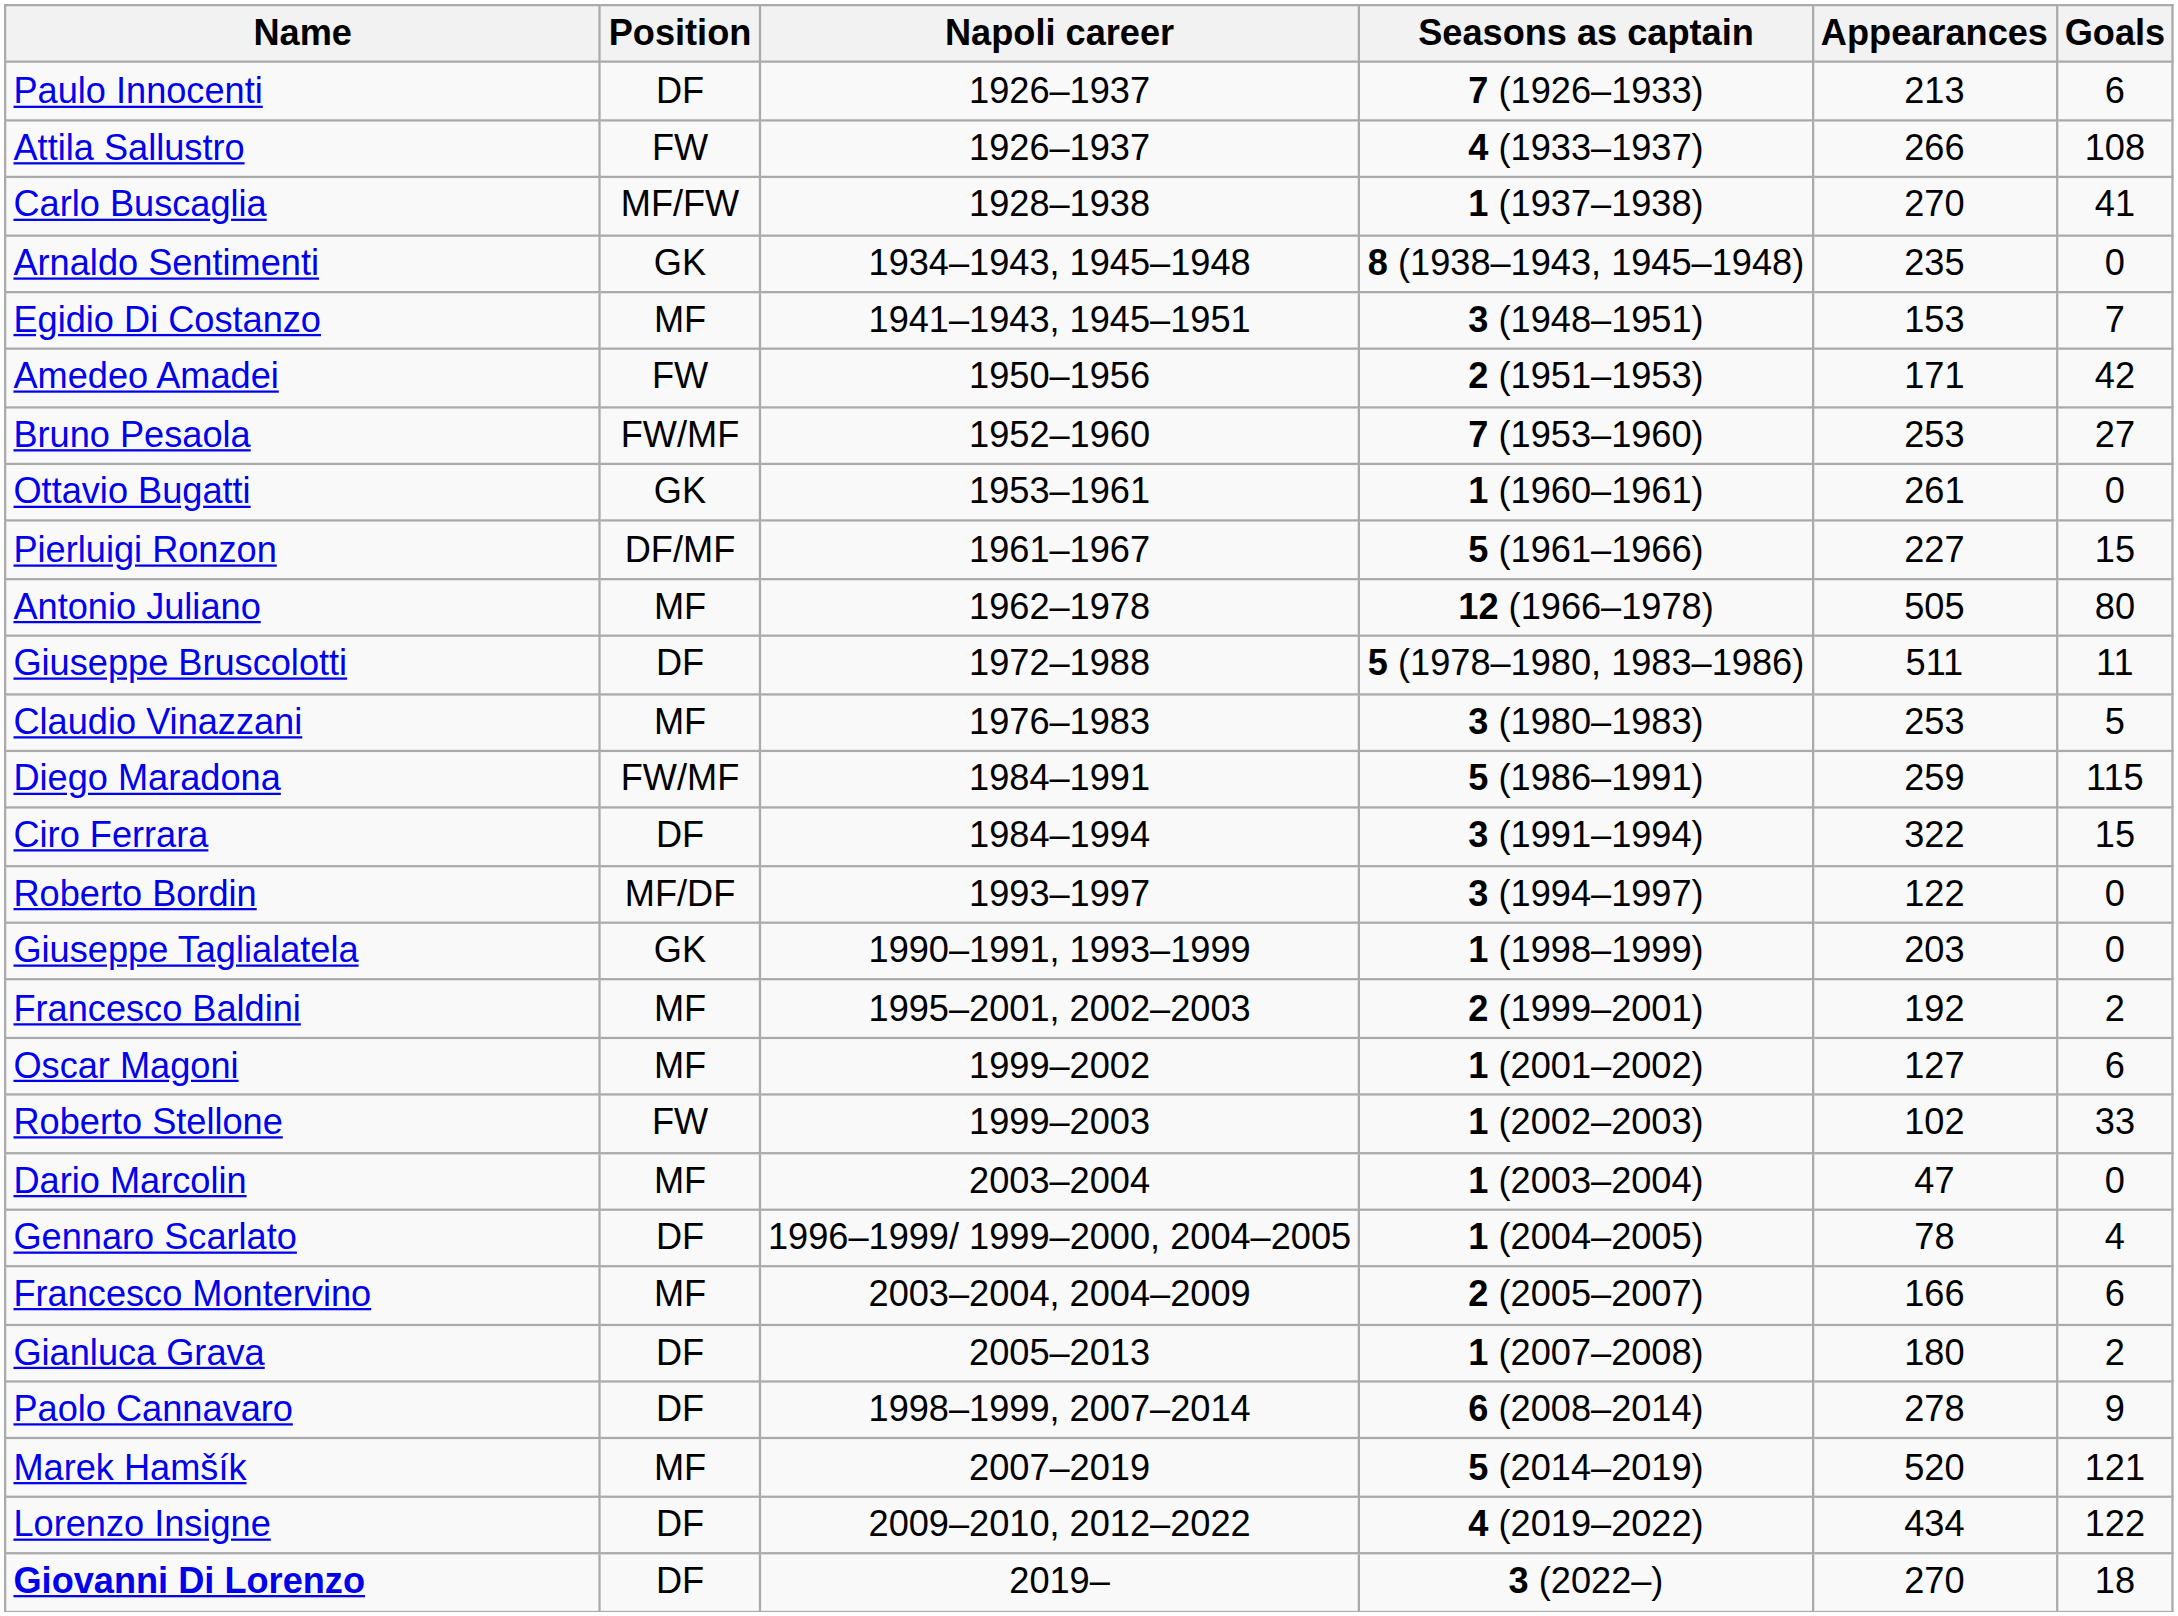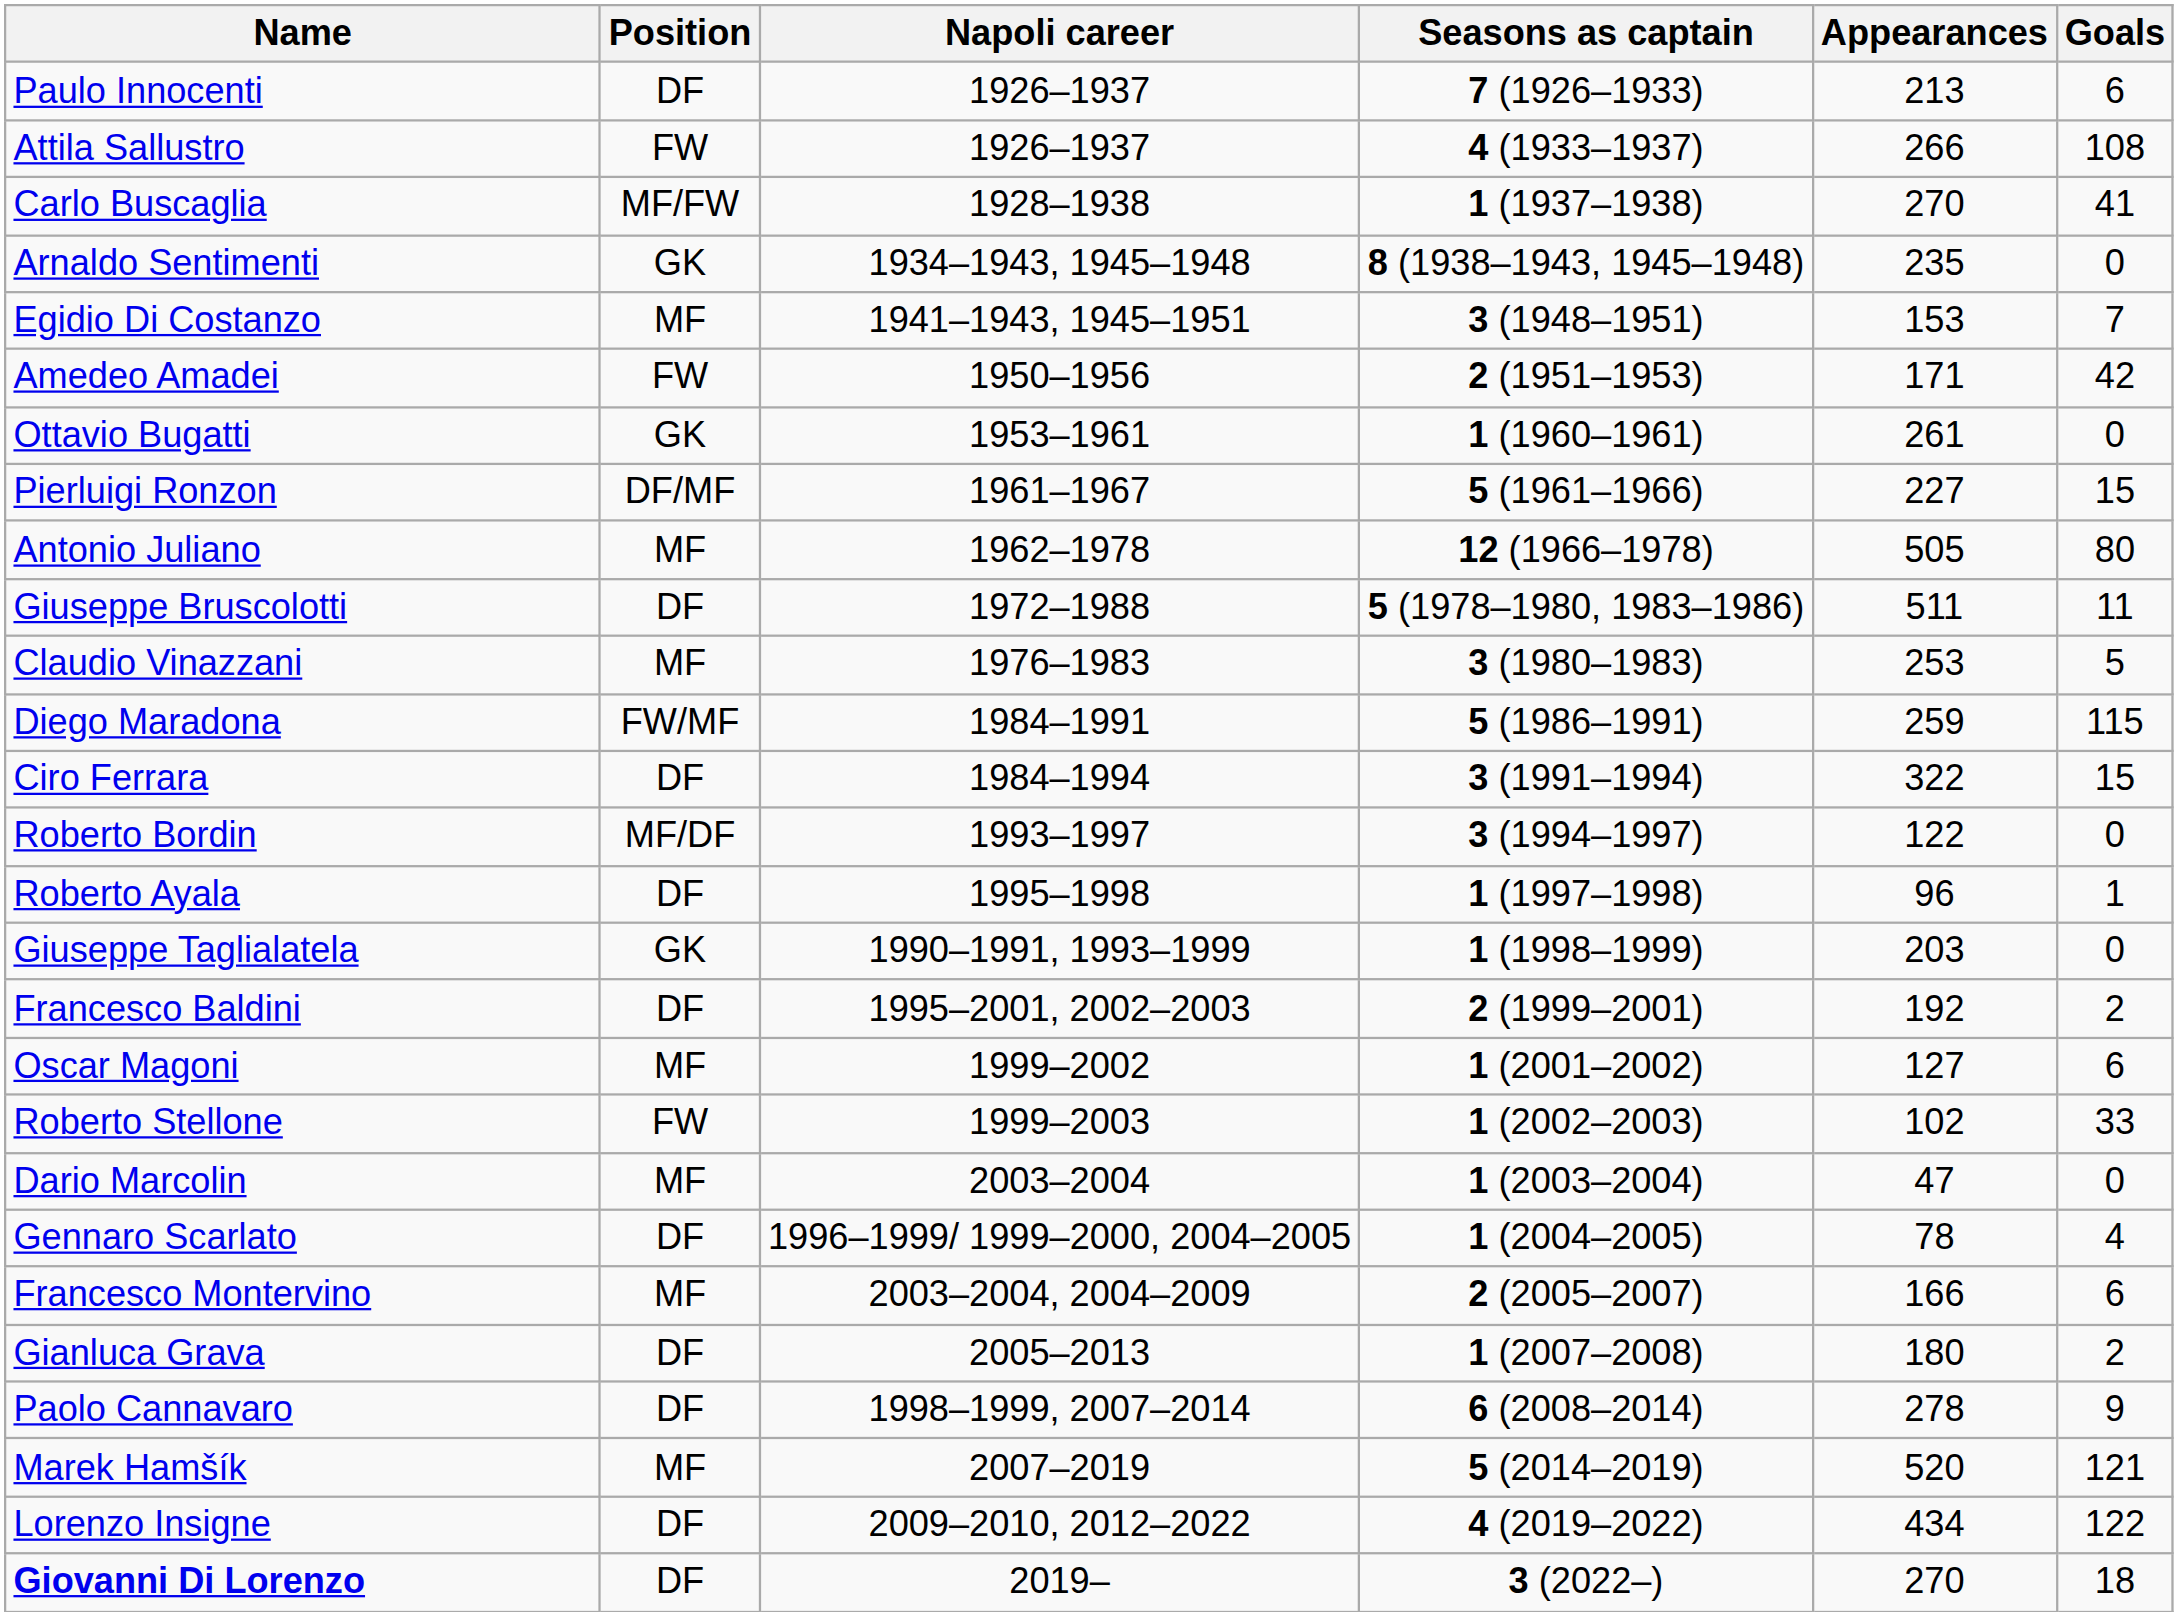 <table class="wikitable sortable" style="text-align:center">
 <tr>
 <th style="width:16em">Name</th>
 <th>Position</th>
 <th>Napoli career</th>
 <th>Seasons as captain</th>
 <th>Appearances</th>
 <th>Goals</th>
 </tr>
 <tr>
 <td align="left">  <a href='#'>Paulo Innocenti</a></td>
 <td>DF</td>
 <td>1926–1937</td>
 <td><strong>7</strong> (1926–1933)</td>
 <td>213</td>
 <td>6</td>
 </tr>
 <tr>
 <td align="left">  <a href='#'>Attila Sallustro</a></td>
 <td>FW</td>
 <td>1926–1937</td>
 <td><strong>4</strong> (1933–1937)</td>
 <td>266</td>
 <td>108</td>
 </tr>
 <tr>
 <td align="left"> <a href='#'>Carlo Buscaglia</a></td>
 <td>MF/FW</td>
 <td>1928–1938</td>
 <td><strong>1</strong> (1937–1938)</td>
 <td>270</td>
 <td>41</td>
 </tr>
 <tr>
 <td align="left"> <a href='#'>Arnaldo Sentimenti</a></td>
 <td>GK</td>
 <td>1934–1943, 1945–1948</td>
 <td><strong>8</strong> (1938–1943, 1945–1948)</td>
 <td>235</td>
 <td>0</td>
 </tr>
 <tr>
 <td align="left"> <a href='#'>Egidio Di Costanzo</a></td>
 <td>MF</td>
 <td>1941–1943, 1945–1951</td>
 <td><strong>3</strong> (1948–1951)</td>
 <td>153</td>
 <td>7</td>
 </tr>
 <tr>
 <td align="left"> <a href='#'>Amedeo Amadei</a></td>
 <td>FW</td>
 <td>1950–1956</td>
 <td><strong>2</strong> (1951–1953)</td>
 <td>171</td>
 <td>42</td>
-</tr>
-<tr>
-<td align="left">  <a href='#'>Bruno Pesaola</a></td>
-<td>FW/MF</td>
-<td>1952–1960</td>
-<td><strong>7</strong> (1953–1960)</td>
-<td>253</td>
-<td>27</td>
 </tr>
 <tr>
 <td align="left"> <a href='#'>Ottavio Bugatti</a></td>
 <td>GK</td>
 <td>1953–1961</td>
 <td><strong>1</strong> (1960–1961)</td>
 <td>261</td>
 <td>0</td>
 </tr>
 <tr>
 <td align="left"> <a href='#'>Pierluigi Ronzon</a></td>
 <td>DF/MF</td>
 <td>1961–1967</td>
 <td><strong>5</strong> (1961–1966)</td>
 <td>227</td>
 <td>15</td>
 </tr>
 <tr>
 <td align="left"> <a href='#'>Antonio Juliano</a></td>
 <td>MF</td>
 <td>1962–1978</td>
 <td><strong>12</strong> (1966–1978)</td>
 <td>505</td>
 <td>80</td>
 </tr>
 <tr>
 <td align="left"> <a href='#'>Giuseppe Bruscolotti</a></td>
 <td>DF</td>
 <td>1972–1988</td>
 <td><strong>5</strong> (1978–1980, 1983–1986)</td>
 <td>511</td>
 <td>11</td>
 </tr>
 <tr>
 <td align="left"> <a href='#'>Claudio Vinazzani</a></td>
 <td>MF</td>
 <td>1976–1983</td>
 <td><strong>3</strong> (1980–1983)</td>
 <td>253</td>
 <td>5</td>
 </tr>
 <tr>
 <td align="left"> <a href='#'>Diego Maradona</a></td>
 <td>FW/MF</td>
 <td>1984–1991</td>
 <td><strong>5</strong> (1986–1991)</td>
 <td>259</td>
 <td>115</td>
 </tr>
 <tr>
 <td align="left"> <a href='#'>Ciro Ferrara</a></td>
 <td>DF</td>
 <td>1984–1994</td>
 <td><strong>3</strong> (1991–1994)</td>
 <td>322</td>
 <td>15</td>
 </tr>
 <tr>
 <td align="left">  <a href='#'>Roberto Bordin</a></td>
 <td>MF/DF</td>
 <td>1993–1997</td>
 <td><strong>3</strong> (1994–1997)</td>
 <td>122</td>
 <td>0</td>
 </tr>
 <tr>
+<td align="left"> <a href='#'>Roberto Ayala</a></td>
+<td>DF</td>
+<td>1995–1998</td>
+<td><strong>1</strong> (1997–1998)</td>
+<td>96</td>
+<td>1</td>
+</tr>
+<tr>
 <td align="left"> <a href='#'>Giuseppe Taglialatela</a></td>
 <td>GK</td>
 <td>1990–1991, 1993–1999</td>
 <td><strong>1</strong> (1998–1999)</td>
 <td>203</td>
 <td>0</td>
 </tr>
 <tr>
 <td align="left"> <a href='#'>Francesco Baldini</a></td>
-<td>MF</td>
+<td>DF</td>
 <td>1995–2001, 2002–2003</td>
 <td><strong>2</strong> (1999–2001)</td>
 <td>192</td>
 <td>2</td>
 </tr>
 <tr>
 <td align="left"> <a href='#'>Oscar Magoni</a></td>
 <td>MF</td>
 <td>1999–2002</td>
 <td><strong>1</strong> (2001–2002)</td>
 <td>127</td>
 <td>6</td>
 </tr>
 <tr>
 <td align="left"> <a href='#'>Roberto Stellone</a></td>
 <td>FW</td>
 <td>1999–2003</td>
 <td><strong>1</strong> (2002–2003)</td>
 <td>102</td>
 <td>33</td>
 </tr>
 <tr>
 <td align="left"> <a href='#'>Dario Marcolin</a></td>
 <td>MF</td>
 <td>2003–2004</td>
 <td><strong>1</strong> (2003–2004)</td>
 <td>47</td>
 <td>0</td>
 </tr>
 <tr>
 <td align="left"> <a href='#'>Gennaro Scarlato</a></td>
 <td>DF</td>
 <td>1996–1999/ 1999–2000, 2004–2005</td>
 <td><strong>1</strong> (2004–2005)</td>
 <td>78</td>
 <td>4</td>
 </tr>
 <tr>
 <td align="left"> <a href='#'>Francesco Montervino</a></td>
 <td>MF</td>
 <td>2003–2004, 2004–2009</td>
 <td><strong>2</strong> (2005–2007)</td>
 <td>166</td>
 <td>6</td>
 </tr>
 <tr>
 <td align="left"> <a href='#'>Gianluca Grava</a></td>
 <td>DF</td>
 <td>2005–2013</td>
 <td><strong>1</strong> (2007–2008)</td>
 <td>180</td>
 <td>2</td>
 </tr>
 <tr>
 <td align="left"> <a href='#'>Paolo Cannavaro</a></td>
 <td>DF</td>
 <td>1998–1999, 2007–2014</td>
 <td><strong>6</strong> (2008–2014)</td>
 <td>278</td>
 <td>9</td>
 </tr>
 <tr>
 <td align="left"> <a href='#'>Marek Hamšík</a></td>
 <td>MF</td>
 <td>2007–2019</td>
 <td><strong>5</strong> (2014–2019)</td>
 <td>520</td>
 <td>121</td>
 </tr>
 <tr>
 <td align="left"> <a href='#'>Lorenzo Insigne</a></td>
 <td>DF</td>
 <td>2009–2010, 2012–2022</td>
 <td><strong>4</strong> (2019–2022)</td>
 <td>434</td>
 <td>122</td>
 </tr>
 <tr>
 <td align="left"> <strong><a href='#'>Giovanni Di Lorenzo</a></strong></td>
 <td>DF</td>
 <td>2019–</td>
 <td><strong>3</strong> (2022–)</td>
 <td>270</td>
 <td>18</td>
 </tr>
 </table>
